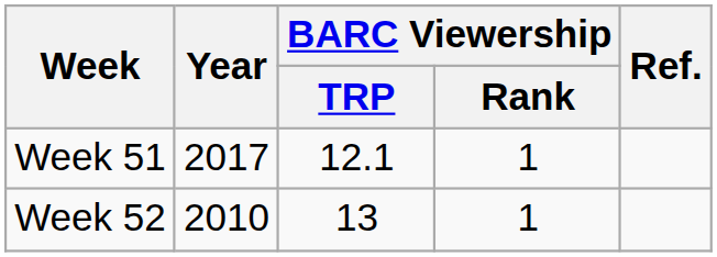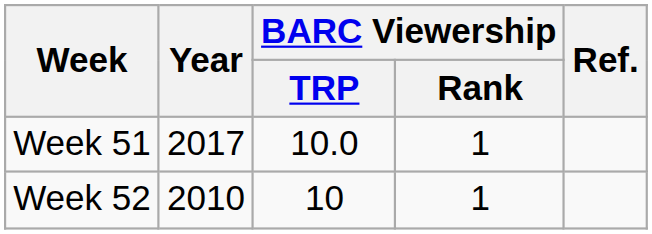 <table class="wikitable" style="text-align:center">
 <tr>
 <th rowspan="2">Week</th>
 <th rowspan="2">Year</th>
 <th colspan="2"><a href='#'>BARC</a> Viewership</th>
 <th rowspan="2">Ref.</th>
 </tr>
 <tr>
 <th><a href='#'>TRP</a></th>
 <th>Rank</th>
 </tr>
 <tr>
 <td>Week 51</td>
 <td>2017</td>
-<td>12.1</td>
+<td>10.0</td>
 <td>1</td>
 <td></td>
 </tr>
 <tr>
 <td>Week 52</td>
 <td>2010</td>
-<td>13</td>
+<td>10</td>
 <td>1</td>
 <td></td>
 </tr>
 </table>
